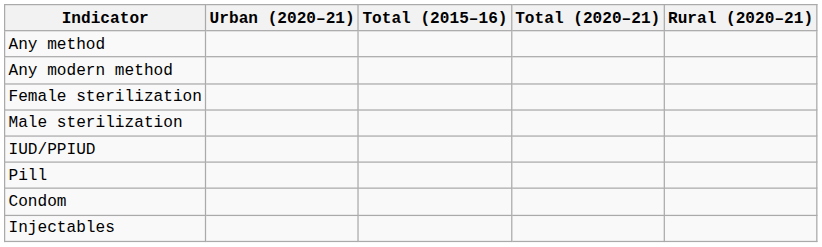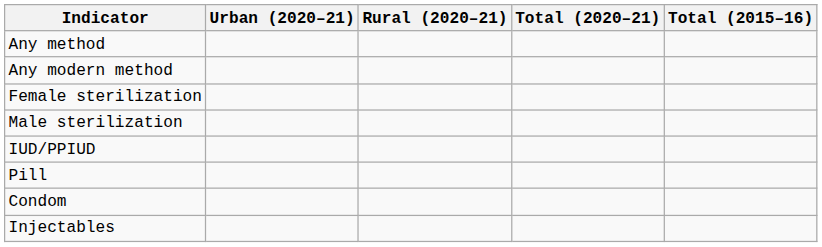 <table class= "wikitable sortable">
 <tr>
 <th>Indicator</th>
 <th>Urban (2020–21)</th>
+<th>Rural (2020–21)</th>
+<th>Total (2020–21)</th>
 <th>Total (2015–16)</th>
-<th>Total (2020–21)</th>
-<th>Rural (2020–21)</th>
 </tr>
 <tr>
 <td>Any method</td>
 <td></td>
 <td></td>
 <td></td>
 <td></td>
 </tr>
 <tr>
 <td>Any modern method</td>
 <td></td>
 <td></td>
 <td></td>
 <td></td>
 </tr>
 <tr>
 <td>Female sterilization</td>
 <td></td>
 <td></td>
 <td></td>
 <td></td>
 </tr>
 <tr>
 <td>Male sterilization</td>
 <td></td>
 <td></td>
 <td></td>
 <td></td>
 </tr>
 <tr>
 <td>IUD/PPIUD</td>
 <td></td>
 <td></td>
 <td></td>
 <td></td>
 </tr>
 <tr>
 <td>Pill</td>
 <td></td>
 <td></td>
 <td></td>
 <td></td>
 </tr>
 <tr>
 <td>Condom</td>
 <td></td>
 <td></td>
 <td></td>
 <td></td>
 </tr>
 <tr>
 <td>Injectables</td>
 <td></td>
 <td></td>
 <td></td>
 <td></td>
 </tr>
 </table>
